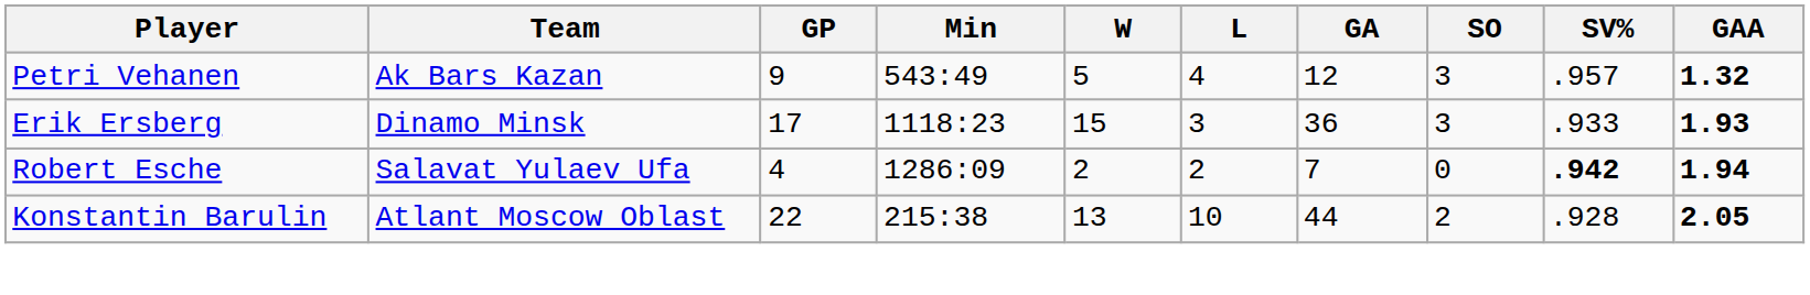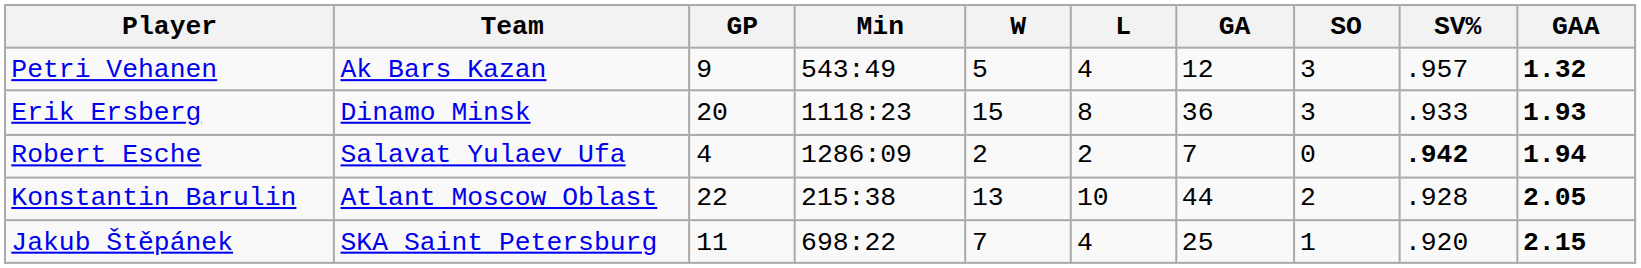 <table class="wikitable sortable">
 <tr>
 <th style="width: 12em;">Player</th>
 <th style="width: 13em;">Team</th>
 <th style="width: 3.5em;">GP</th>
 <th style="width: 6em;">Min</th>
 <th style="width: 3.5em;">W</th>
 <th style="width: 3.5em;">L</th>
 <th style="width: 4em;">GA</th>
 <th style="width: 3.5em;">SO</th>
 <th style="width: 4em;">SV%</th>
 <th style="width: 4em;">GAA</th>
 </tr>
 <tr>
 <td> <a href='#'>Petri Vehanen</a></td>
 <td><a href='#'>Ak Bars Kazan</a></td>
 <td>9</td>
 <td>543:49</td>
 <td>5</td>
 <td>4</td>
 <td>12</td>
 <td>3</td>
 <td>.957</td>
 <td><strong>1.32</strong></td>
 </tr>
 <tr>
 <td> <a href='#'>Erik Ersberg</a></td>
 <td><a href='#'>Dinamo Minsk</a></td>
-<td>17</td>
+<td>20</td>
 <td>1118:23</td>
 <td>15</td>
-<td>3</td>
+<td>8</td>
 <td>36</td>
 <td>3</td>
 <td>.933</td>
 <td><strong>1.93</strong></td>
 </tr>
 <tr>
 <td> <a href='#'>Robert Esche</a></td>
 <td><a href='#'>Salavat Yulaev Ufa</a></td>
 <td>4</td>
 <td>1286:09</td>
 <td>2</td>
 <td>2</td>
 <td>7</td>
 <td>0</td>
 <td><strong>.942</strong></td>
 <td><strong>1.94</strong></td>
 </tr>
 <tr>
 <td> <a href='#'>Konstantin Barulin</a></td>
 <td><a href='#'>Atlant Moscow Oblast</a></td>
 <td>22</td>
 <td>215:38</td>
 <td>13</td>
 <td>10</td>
 <td>44</td>
 <td>2</td>
 <td>.928</td>
 <td><strong>2.05</strong></td>
 </tr>
+<tr>
+<td> <a href='#'>Jakub Štěpánek</a></td>
+<td><a href='#'>SKA Saint Petersburg</a></td>
+<td>11</td>
+<td>698:22</td>
+<td>7</td>
+<td>4</td>
+<td>25</td>
+<td>1</td>
+<td>.920</td>
+<td><strong>2.15</strong></td>
+</tr>
 </table>
